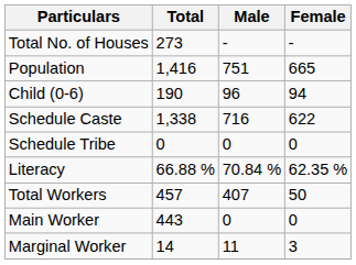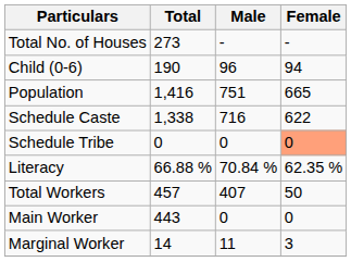 <table class="wikitable sortable">
 <tr>
 <th>Particulars</th>
 <th>Total</th>
 <th>Male</th>
 <th>Female</th>
 </tr>
 <tr>
 <td>Total No. of Houses</td>
 <td>273</td>
 <td>-</td>
 <td>-</td>
 </tr>
 <tr>
+<td>Child (0-6)</td>
+<td>190</td>
+<td>96</td>
+<td>94</td>
+</tr>
+<tr>
 <td>Population</td>
 <td>1,416</td>
 <td>751</td>
 <td>665</td>
-</tr>
-<tr>
-<td>Child (0-6)</td>
-<td>190</td>
-<td>96</td>
-<td>94</td>
 </tr>
 <tr>
 <td>Schedule Caste</td>
 <td>1,338</td>
 <td>716</td>
 <td>622</td>
 </tr>
 <tr>
 <td>Schedule Tribe</td>
 <td>0</td>
 <td>0</td>
-<td>0</td>
+<td style="background: lightsalmon;">0</td>
 </tr>
 <tr>
 <td>Literacy</td>
 <td>66.88 %</td>
 <td>70.84 %</td>
 <td>62.35 %</td>
 </tr>
 <tr>
 <td>Total Workers</td>
 <td>457</td>
 <td>407</td>
 <td>50</td>
 </tr>
 <tr>
 <td>Main Worker</td>
 <td>443</td>
 <td>0</td>
 <td>0</td>
 </tr>
 <tr>
 <td>Marginal Worker</td>
 <td>14</td>
 <td>11</td>
 <td>3</td>
 </tr>
 <tr>
 </tr>
 </table>
